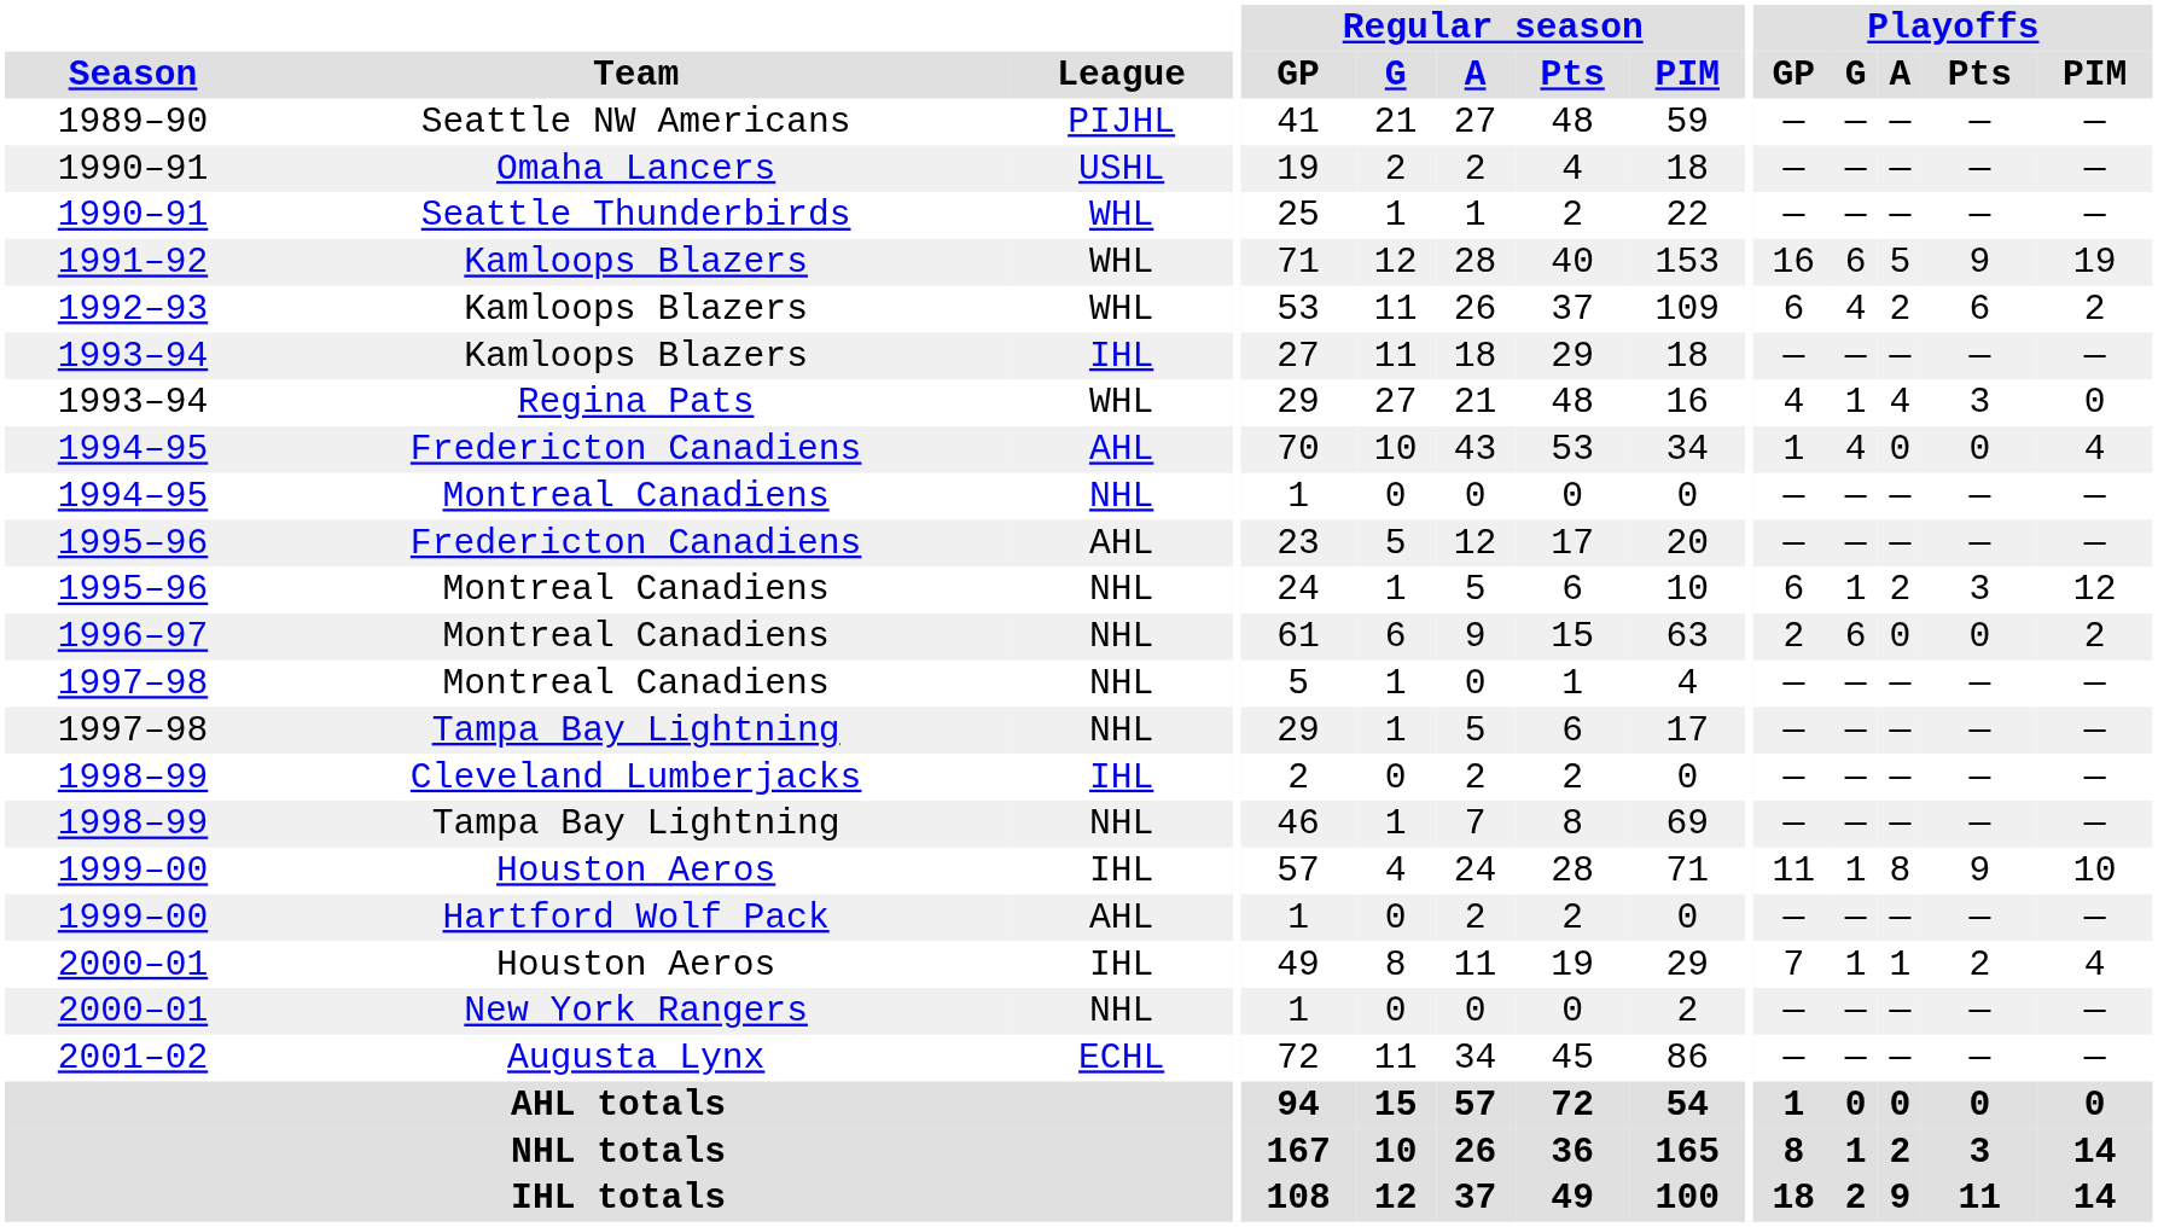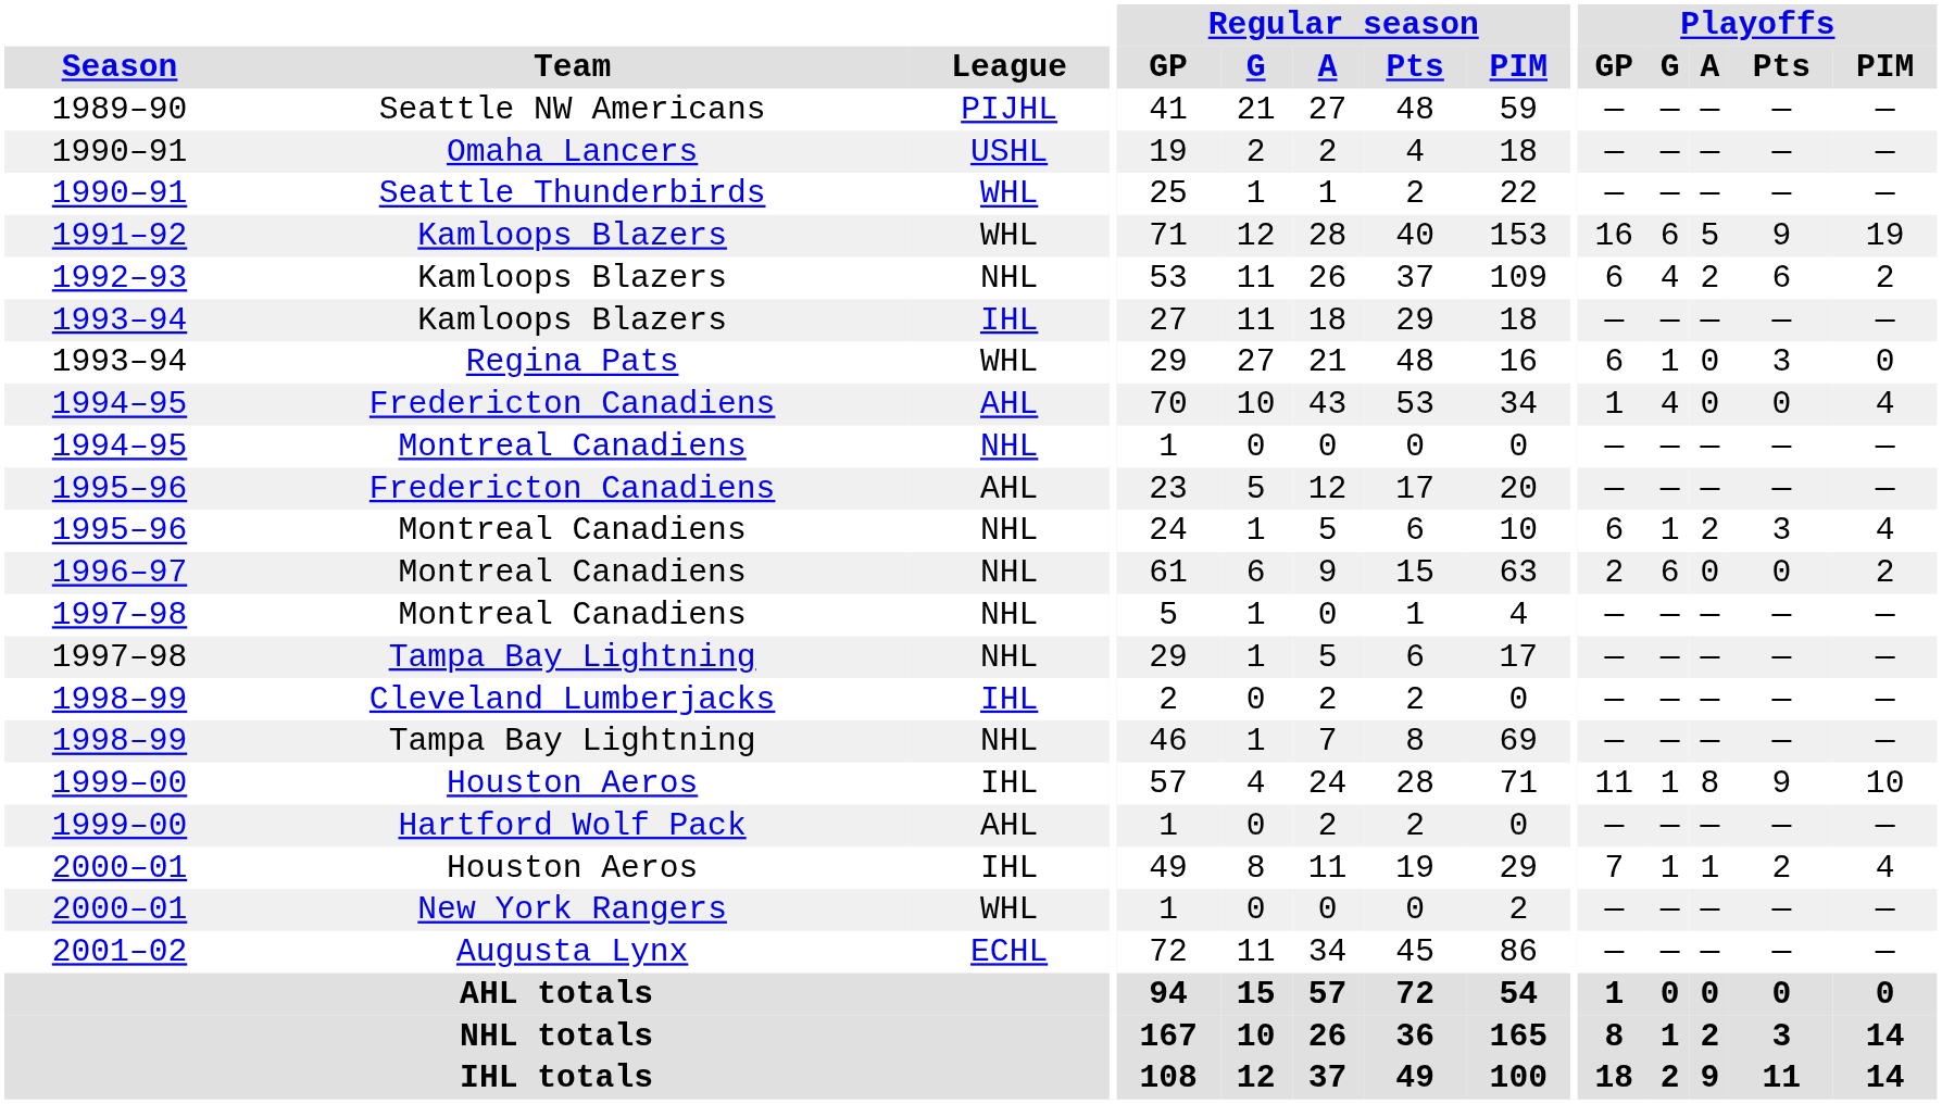 <table border="0" cellpadding="1" cellspacing="0" style="text-align:center; width:60em">
 <tr bgcolor="#e0e0e0">
 <th colspan="3" bgcolor="#ffffff"></th>
 <th rowspan="99" bgcolor="#ffffff"></th>
 <th colspan="5"><a href='#'>Regular season</a></th>
 <th rowspan="99" bgcolor="#ffffff"></th>
 <th colspan="5"><a href='#'>Playoffs</a></th>
 </tr>
 <tr bgcolor="#e0e0e0">
 <th><a href='#'>Season</a></th>
 <th>Team</th>
 <th>League</th>
 <th>GP</th>
 <th><a href='#'>G</a></th>
 <th><a href='#'>A</a></th>
 <th><a href='#'>Pts</a></th>
 <th><a href='#'>PIM</a></th>
 <th>GP</th>
 <th>G</th>
 <th>A</th>
 <th>Pts</th>
 <th>PIM</th>
 </tr>
 <tr>
 <td>1989–90</td>
 <td>Seattle NW Americans</td>
 <td><a href='#'>PIJHL</a></td>
 <td>41</td>
 <td>21</td>
 <td>27</td>
 <td>48</td>
 <td>59</td>
 <td>—</td>
 <td>—</td>
 <td>—</td>
 <td>—</td>
 <td>—</td>
 </tr>
 <tr bgcolor="#f0f0f0">
 <td>1990–91</td>
 <td><a href='#'>Omaha Lancers</a></td>
 <td><a href='#'>USHL</a></td>
 <td>19</td>
 <td>2</td>
 <td>2</td>
 <td>4</td>
 <td>18</td>
 <td>—</td>
 <td>—</td>
 <td>—</td>
 <td>—</td>
 <td>—</td>
 </tr>
 <tr>
 <td><a href='#'>1990–91</a></td>
 <td><a href='#'>Seattle Thunderbirds</a></td>
 <td><a href='#'>WHL</a></td>
 <td>25</td>
 <td>1</td>
 <td>1</td>
 <td>2</td>
 <td>22</td>
 <td>—</td>
 <td>—</td>
 <td>—</td>
 <td>—</td>
 <td>—</td>
 </tr>
 <tr bgcolor="#f0f0f0">
 <td><a href='#'>1991–92</a></td>
 <td><a href='#'>Kamloops Blazers</a></td>
 <td>WHL</td>
 <td>71</td>
 <td>12</td>
 <td>28</td>
 <td>40</td>
 <td>153</td>
 <td>16</td>
 <td>6</td>
 <td>5</td>
 <td>9</td>
 <td>19</td>
 </tr>
 <tr>
 <td><a href='#'>1992–93</a></td>
 <td>Kamloops Blazers</td>
-<td>WHL</td>
+<td>NHL</td>
 <td>53</td>
 <td>11</td>
 <td>26</td>
 <td>37</td>
 <td>109</td>
 <td>6</td>
 <td>4</td>
 <td>2</td>
 <td>6</td>
 <td>2</td>
 </tr>
 <tr bgcolor="#f0f0f0">
 <td><a href='#'>1993–94</a></td>
 <td>Kamloops Blazers</td>
 <td><a href='#'>IHL</a></td>
 <td>27</td>
 <td>11</td>
 <td>18</td>
 <td>29</td>
 <td>18</td>
 <td>—</td>
 <td>—</td>
 <td>—</td>
 <td>—</td>
 <td>—</td>
 </tr>
 <tr>
 <td>1993–94</td>
 <td><a href='#'>Regina Pats</a></td>
 <td>WHL</td>
 <td>29</td>
 <td>27</td>
 <td>21</td>
 <td>48</td>
 <td>16</td>
-<td>4</td>
+<td>6</td>
 <td>1</td>
-<td>4</td>
+<td>0</td>
 <td>3</td>
 <td>0</td>
 </tr>
 <tr bgcolor="#f0f0f0">
 <td><a href='#'>1994–95</a></td>
 <td><a href='#'>Fredericton Canadiens</a></td>
 <td><a href='#'>AHL</a></td>
 <td>70</td>
 <td>10</td>
 <td>43</td>
 <td>53</td>
 <td>34</td>
 <td>1</td>
 <td>4</td>
 <td>0</td>
 <td>0</td>
 <td>4</td>
 </tr>
 <tr>
 <td><a href='#'>1994–95</a></td>
 <td><a href='#'>Montreal Canadiens</a></td>
 <td><a href='#'>NHL</a></td>
 <td>1</td>
 <td>0</td>
 <td>0</td>
 <td>0</td>
 <td>0</td>
 <td>—</td>
 <td>—</td>
 <td>—</td>
 <td>—</td>
 <td>—</td>
 </tr>
 <tr bgcolor="#f0f0f0">
 <td><a href='#'>1995–96</a></td>
 <td><a href='#'>Fredericton Canadiens</a></td>
 <td>AHL</td>
 <td>23</td>
 <td>5</td>
 <td>12</td>
 <td>17</td>
 <td>20</td>
 <td>—</td>
 <td>—</td>
 <td>—</td>
 <td>—</td>
 <td>—</td>
 </tr>
 <tr>
 <td><a href='#'>1995–96</a></td>
 <td>Montreal Canadiens</td>
 <td>NHL</td>
 <td>24</td>
 <td>1</td>
 <td>5</td>
 <td>6</td>
 <td>10</td>
 <td>6</td>
 <td>1</td>
 <td>2</td>
 <td>3</td>
-<td>12</td>
+<td>4</td>
 </tr>
 <tr bgcolor="#f0f0f0">
 <td><a href='#'>1996–97</a></td>
 <td>Montreal Canadiens</td>
 <td>NHL</td>
 <td>61</td>
 <td>6</td>
 <td>9</td>
 <td>15</td>
 <td>63</td>
 <td>2</td>
 <td>6</td>
 <td>0</td>
 <td>0</td>
 <td>2</td>
 </tr>
 <tr>
 <td><a href='#'>1997–98</a></td>
 <td>Montreal Canadiens</td>
 <td>NHL</td>
 <td>5</td>
 <td>1</td>
 <td>0</td>
 <td>1</td>
 <td>4</td>
 <td>—</td>
 <td>—</td>
 <td>—</td>
 <td>—</td>
 <td>—</td>
 </tr>
 <tr bgcolor="#f0f0f0">
 <td>1997–98</td>
 <td><a href='#'>Tampa Bay Lightning</a></td>
 <td>NHL</td>
 <td>29</td>
 <td>1</td>
 <td>5</td>
 <td>6</td>
 <td>17</td>
 <td>—</td>
 <td>—</td>
 <td>—</td>
 <td>—</td>
 <td>—</td>
 </tr>
 <tr>
 <td><a href='#'>1998–99</a></td>
 <td><a href='#'>Cleveland Lumberjacks</a></td>
 <td><a href='#'>IHL</a></td>
 <td>2</td>
 <td>0</td>
 <td>2</td>
 <td>2</td>
 <td>0</td>
 <td>—</td>
 <td>—</td>
 <td>—</td>
 <td>—</td>
 <td>—</td>
 </tr>
 <tr bgcolor="#f0f0f0">
 <td><a href='#'>1998–99</a></td>
 <td>Tampa Bay Lightning</td>
 <td>NHL</td>
 <td>46</td>
 <td>1</td>
 <td>7</td>
 <td>8</td>
 <td>69</td>
 <td>—</td>
 <td>—</td>
 <td>—</td>
 <td>—</td>
 <td>—</td>
 </tr>
 <tr>
 <td><a href='#'>1999–00</a></td>
 <td><a href='#'>Houston Aeros</a></td>
 <td>IHL</td>
 <td>57</td>
 <td>4</td>
 <td>24</td>
 <td>28</td>
 <td>71</td>
 <td>11</td>
 <td>1</td>
 <td>8</td>
 <td>9</td>
 <td>10</td>
 </tr>
 <tr bgcolor="#f0f0f0">
 <td><a href='#'>1999–00</a></td>
 <td><a href='#'>Hartford Wolf Pack</a></td>
 <td>AHL</td>
 <td>1</td>
 <td>0</td>
 <td>2</td>
 <td>2</td>
 <td>0</td>
 <td>—</td>
 <td>—</td>
 <td>—</td>
 <td>—</td>
 <td>—</td>
 </tr>
 <tr>
 <td><a href='#'>2000–01</a></td>
 <td>Houston Aeros</td>
 <td>IHL</td>
 <td>49</td>
 <td>8</td>
 <td>11</td>
 <td>19</td>
 <td>29</td>
 <td>7</td>
 <td>1</td>
 <td>1</td>
 <td>2</td>
 <td>4</td>
 </tr>
 <tr bgcolor="#f0f0f0">
 <td><a href='#'>2000–01</a></td>
 <td><a href='#'>New York Rangers</a></td>
-<td>NHL</td>
+<td>WHL</td>
 <td>1</td>
 <td>0</td>
 <td>0</td>
 <td>0</td>
 <td>2</td>
 <td>—</td>
 <td>—</td>
 <td>—</td>
 <td>—</td>
 <td>—</td>
 </tr>
 <tr>
 <td><a href='#'>2001–02</a></td>
 <td><a href='#'>Augusta Lynx</a></td>
 <td><a href='#'>ECHL</a></td>
 <td>72</td>
 <td>11</td>
 <td>34</td>
 <td>45</td>
 <td>86</td>
 <td>—</td>
 <td>—</td>
 <td>—</td>
 <td>—</td>
 <td>—</td>
 </tr>
 <tr bgcolor="#e0e0e0">
 <th colspan="3">AHL totals</th>
 <th>94</th>
 <th>15</th>
 <th>57</th>
 <th>72</th>
 <th>54</th>
 <th>1</th>
 <th>0</th>
 <th>0</th>
 <th>0</th>
 <th>0</th>
 </tr>
 <tr bgcolor="#e0e0e0">
 <th colspan="3">NHL totals</th>
 <th>167</th>
 <th>10</th>
 <th>26</th>
 <th>36</th>
 <th>165</th>
 <th>8</th>
 <th>1</th>
 <th>2</th>
 <th>3</th>
 <th>14</th>
 </tr>
 <tr bgcolor="#e0e0e0">
 <th colspan="3">IHL totals</th>
 <th>108</th>
 <th>12</th>
 <th>37</th>
 <th>49</th>
 <th>100</th>
 <th>18</th>
 <th>2</th>
 <th>9</th>
 <th>11</th>
 <th>14</th>
 </tr>
 </table>
